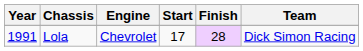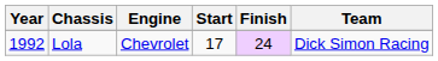 <table class="wikitable" style="font-size: 95%;">
 <tr>
 <th>Year</th>
 <th>Chassis</th>
 <th>Engine</th>
 <th>Start</th>
 <th>Finish</th>
 <th>Team</th>
 </tr>
 <tr>
 </tr>
 <tr>
-<td><a href='#'>1991</a></td>
+<td><a href='#'>1992</a></td>
 <td><a href='#'>Lola</a></td>
 <td><a href='#'>Chevrolet</a></td>
 <td align=center>17</td>
-<td align=center style="background:#EFCFFF;">28</td>
+<td align=center style="background:#EFCFFF;">24</td>
 <td><a href='#'>Dick Simon Racing</a></td>
 </tr>
 </table>
